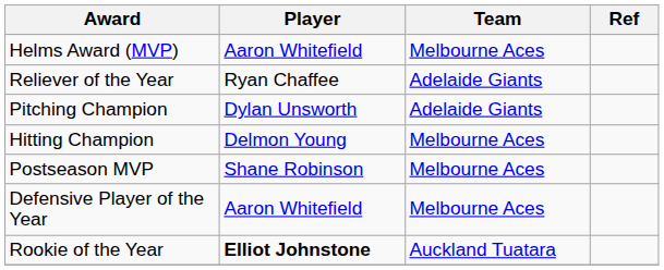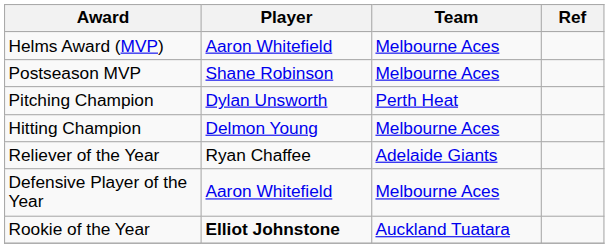 <table class="wikitable sortable plainrowheaders" style="font-size:100%;">
 <tr>
 <th scope="col" width=175>Award</th>
 <th scope="col" width=150>Player</th>
 <th scope="col" width=150>Team</th>
 <th scope="col" width=50>Ref</th>
 </tr>
 <tr>
 <td>Helms Award (<a href='#'>MVP</a>)</td>
 <td><a href='#'>Aaron Whitefield</a></td>
 <td><a href='#'>Melbourne Aces</a></td>
 <td></td>
 </tr>
 <tr>
-<td>Reliever of the Year</td>
-<td>Ryan Chaffee</td>
-<td><a href='#'>Adelaide Giants</a></td>
+<td>Postseason MVP</td>
+<td><a href='#'>Shane Robinson</a></td>
+<td><a href='#'>Melbourne Aces</a></td>
 <td></td>
 </tr>
 <tr>
 <td>Pitching Champion</td>
 <td><a href='#'>Dylan Unsworth</a></td>
-<td><a href='#'>Adelaide Giants</a></td>
+<td><a href='#'>Perth Heat</a></td>
 <td></td>
 </tr>
 <tr>
 <td>Hitting Champion</td>
 <td><a href='#'>Delmon Young</a></td>
 <td><a href='#'>Melbourne Aces</a></td>
 <td></td>
 </tr>
 <tr>
-<td>Postseason MVP</td>
-<td><a href='#'>Shane Robinson</a></td>
-<td><a href='#'>Melbourne Aces</a></td>
+<td>Reliever of the Year</td>
+<td>Ryan Chaffee</td>
+<td><a href='#'>Adelaide Giants</a></td>
 <td></td>
 </tr>
 <tr>
 <td>Defensive Player of the Year</td>
 <td><a href='#'>Aaron Whitefield</a></td>
 <td><a href='#'>Melbourne Aces</a></td>
 <td></td>
 </tr>
 <tr>
 <td>Rookie of the Year</td>
 <td><strong>Elliot Johnstone</strong></td>
 <td><a href='#'>Auckland Tuatara</a></td>
 <td></td>
 </tr>
 <tr>
 </tr>
 </table>
